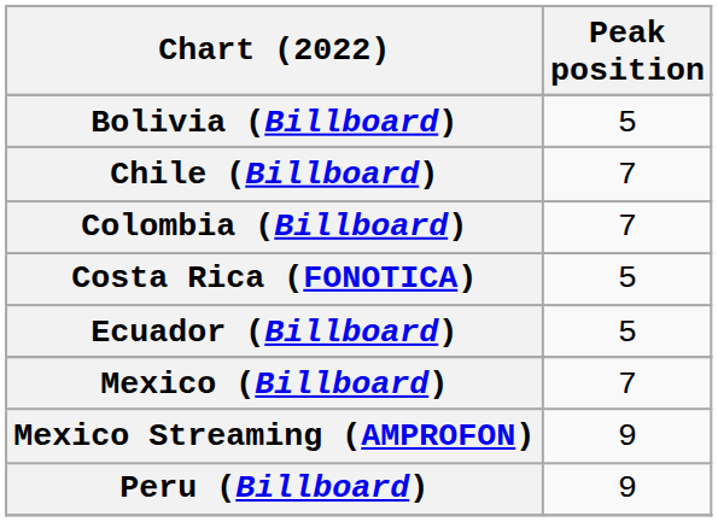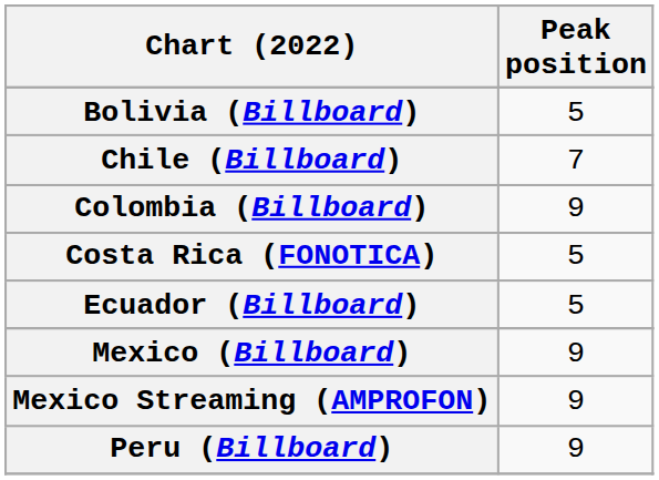 <table class="wikitable sortable plainrowheaders" style="text-align:center">
 <tr>
 <th scope="col">Chart (2022)</th>
 <th scope="col">Peak<br>position</th>
 </tr>
 <tr>
 </tr>
 <tr>
 <th scope="row">Bolivia (<em><a href='#'>Billboard</a></em>)</th>
 <td>5</td>
 </tr>
 <tr>
 <th scope="row">Chile (<em><a href='#'>Billboard</a></em>)</th>
 <td>7</td>
 </tr>
 <tr>
 <th scope="row">Colombia (<em><a href='#'>Billboard</a></em>)</th>
-<td>7</td>
+<td>9</td>
 </tr>
 <tr>
 <th scope="row">Costa Rica (<a href='#'>FONOTICA</a>)</th>
 <td>5</td>
 </tr>
 <tr>
 <th scope="row">Ecuador (<em><a href='#'>Billboard</a></em>)</th>
 <td>5</td>
 </tr>
 <tr>
 </tr>
 <tr>
 <th scope="row">Mexico (<em><a href='#'>Billboard</a></em>)</th>
-<td>7</td>
+<td>9</td>
 </tr>
 <tr>
 <th scope="row">Mexico Streaming (<a href='#'>AMPROFON</a>) </th>
 <td>9</td>
 </tr>
 <tr>
 <th scope="row">Peru (<em><a href='#'>Billboard</a></em>)</th>
 <td>9</td>
 </tr>
 <tr>
 </tr>
 <tr>
 </tr>
 <tr>
 </tr>
 <tr>
 </tr>
 </table>
